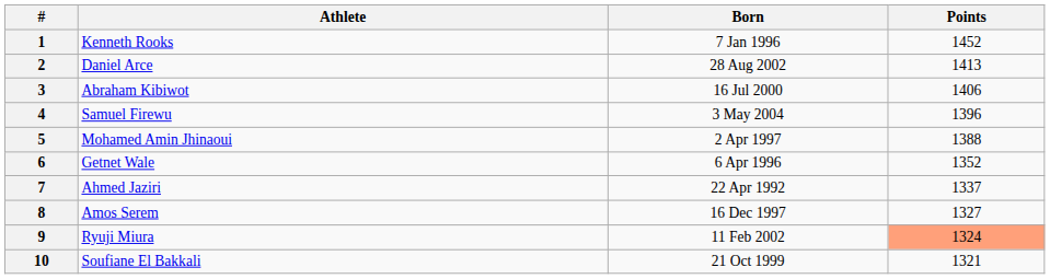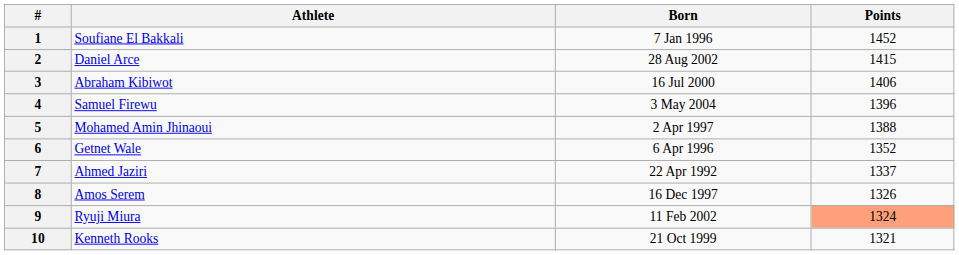 <table class="wikitable" width=80% style="font-size:90%; text-align:center;">
 <tr>
 <th>#</th>
 <th>Athlete</th>
 <th>Born</th>
 <th>Points</th>
 </tr>
 <tr>
 <th>1</th>
-<td align=left> <a href='#'>Kenneth Rooks</a></td>
+<td align=left> <a href='#'>Soufiane El Bakkali</a></td>
 <td>7 Jan 1996</td>
 <td>1452</td>
 </tr>
 <tr>
 <th>2</th>
 <td align=left> <a href='#'>Daniel Arce</a></td>
 <td>28 Aug 2002</td>
-<td>1413</td>
+<td>1415</td>
 </tr>
 <tr>
 <th>3</th>
 <td align=left> <a href='#'>Abraham Kibiwot</a></td>
 <td>16 Jul 2000</td>
 <td>1406</td>
 </tr>
 <tr>
 <th>4</th>
 <td align=left> <a href='#'>Samuel Firewu</a></td>
 <td>3 May 2004</td>
 <td>1396</td>
 </tr>
 <tr>
 <th>5</th>
 <td align=left> <a href='#'>Mohamed Amin Jhinaoui</a></td>
 <td>2 Apr 1997</td>
 <td>1388</td>
 </tr>
 <tr>
 <th>6</th>
 <td align=left> <a href='#'>Getnet Wale</a></td>
 <td>6 Apr 1996</td>
 <td>1352</td>
 </tr>
 <tr>
 <th>7</th>
 <td align=left> <a href='#'>Ahmed Jaziri</a></td>
 <td>22 Apr 1992</td>
 <td>1337</td>
 </tr>
 <tr>
 <th>8</th>
 <td align=left> <a href='#'>Amos Serem</a></td>
 <td>16 Dec 1997</td>
-<td>1327</td>
+<td>1326</td>
 </tr>
 <tr>
 <th>9</th>
 <td align=left> <a href='#'>Ryuji Miura</a></td>
 <td>11 Feb 2002</td>
 <td style="background: lightsalmon;">1324</td>
 </tr>
 <tr>
 <th>10</th>
-<td align=left> <a href='#'>Soufiane El Bakkali</a></td>
+<td align=left> <a href='#'>Kenneth Rooks</a></td>
 <td>21 Oct 1999</td>
 <td>1321</td>
 </tr>
 </table>
